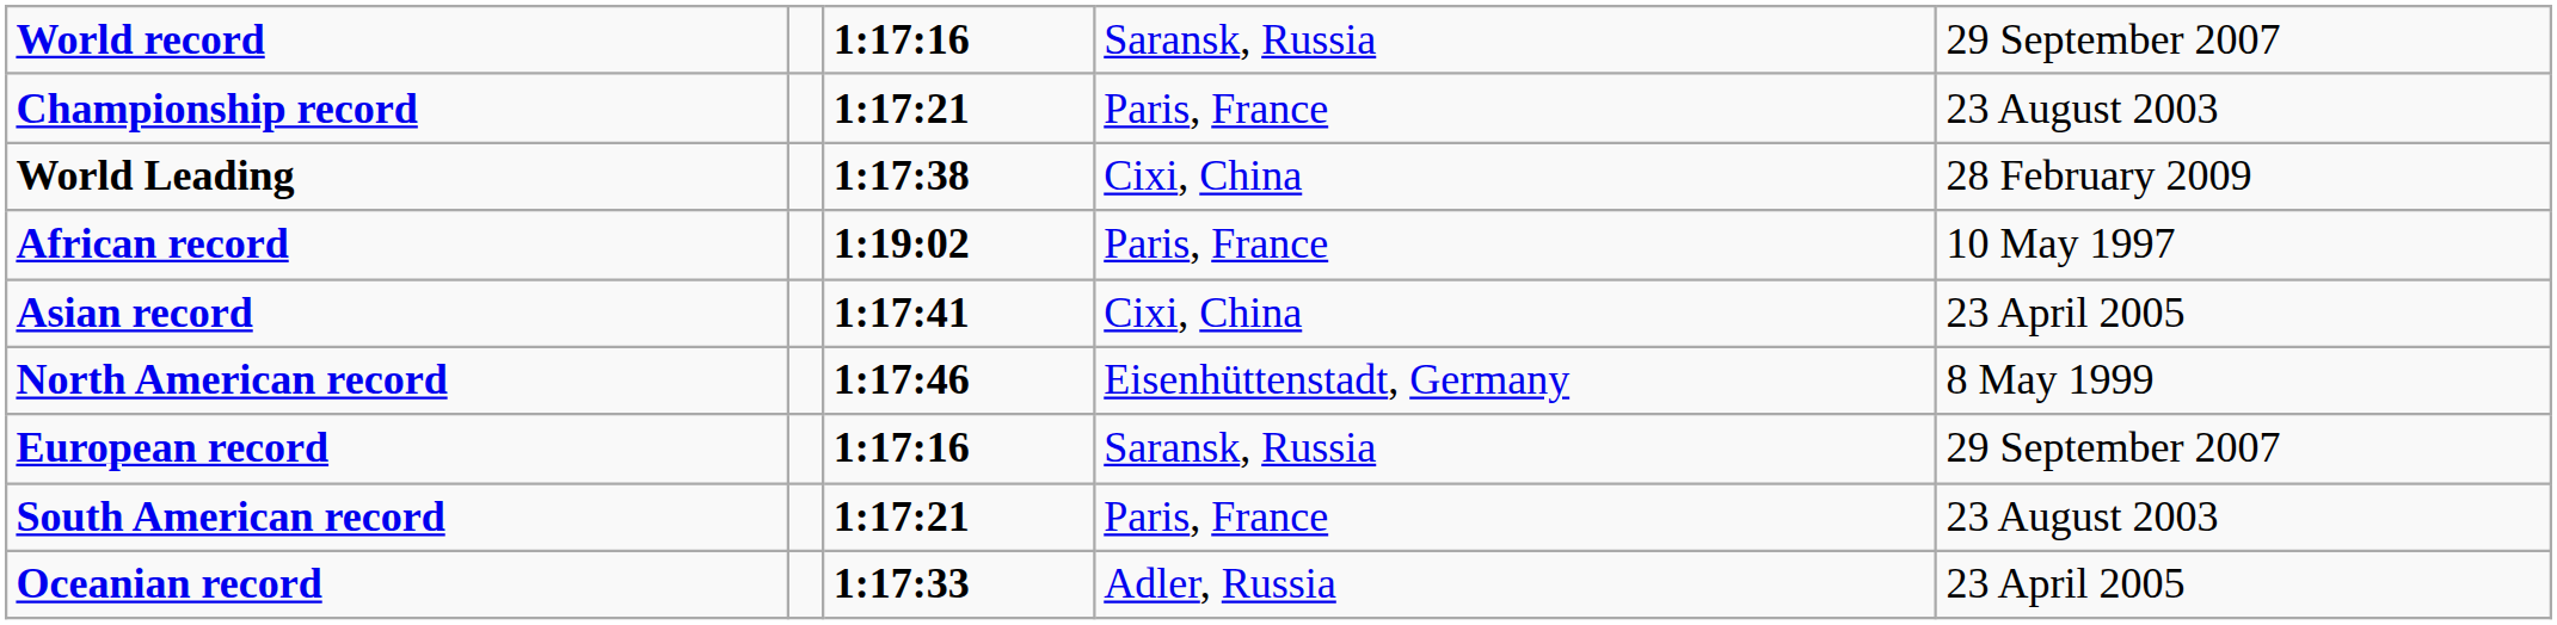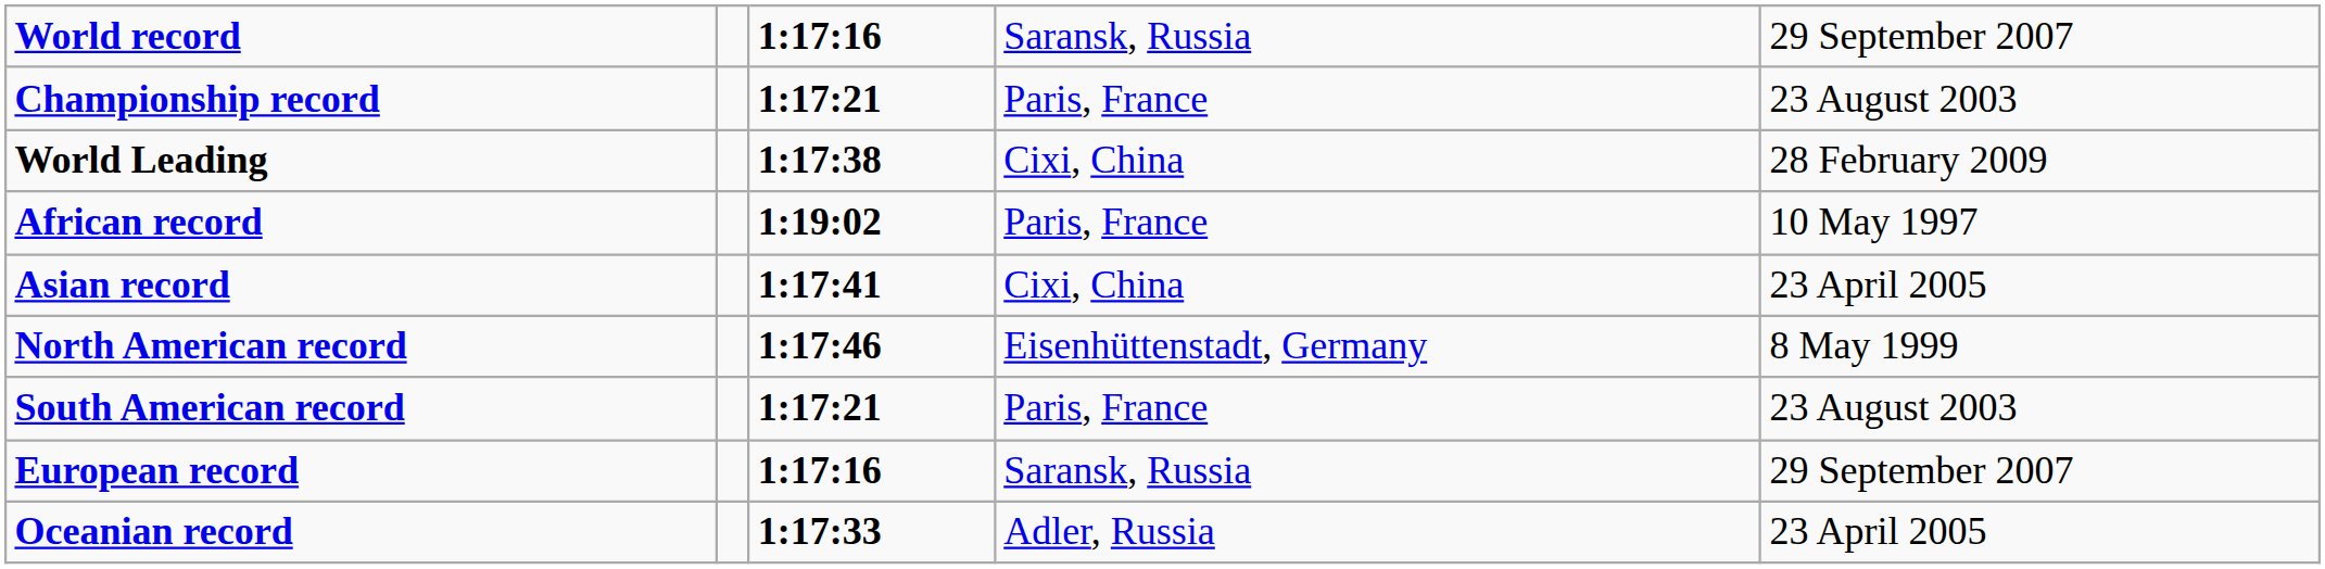 <table class="wikitable" width=75%>
 <tr>
 <td><strong><a href='#'>World record</a></strong></td>
 <td></td>
 <td><strong>1:17:16</strong></td>
 <td><a href='#'>Saransk</a>, <a href='#'>Russia</a></td>
 <td>29 September 2007</td>
 </tr>
 <tr>
 <td><strong><a href='#'>Championship record</a></strong></td>
 <td></td>
 <td><strong>1:17:21</strong></td>
 <td><a href='#'>Paris</a>, <a href='#'>France</a></td>
 <td>23 August 2003</td>
 </tr>
 <tr>
 <td><strong>World Leading</strong></td>
 <td></td>
 <td><strong>1:17:38</strong></td>
 <td><a href='#'>Cixi</a>, <a href='#'>China</a></td>
 <td>28 February 2009</td>
 </tr>
 <tr>
 <td><strong><a href='#'>African record</a></strong></td>
 <td></td>
 <td><strong>1:19:02</strong></td>
 <td><a href='#'>Paris</a>, <a href='#'>France</a></td>
 <td>10 May 1997</td>
 </tr>
 <tr>
 <td><strong><a href='#'>Asian record</a></strong></td>
 <td></td>
 <td><strong>1:17:41</strong></td>
 <td><a href='#'>Cixi</a>, <a href='#'>China</a></td>
 <td>23 April 2005</td>
 </tr>
 <tr>
 <td><strong><a href='#'>North American record</a></strong></td>
 <td></td>
 <td><strong>1:17:46</strong></td>
 <td><a href='#'>Eisenhüttenstadt</a>, <a href='#'>Germany</a></td>
 <td>8 May 1999</td>
 </tr>
 <tr>
+<td><strong><a href='#'>South American record</a></strong></td>
+<td></td>
+<td><strong>1:17:21</strong></td>
+<td><a href='#'>Paris</a>, <a href='#'>France</a></td>
+<td>23 August 2003</td>
+</tr>
+<tr>
 <td><strong><a href='#'>European record</a></strong></td>
 <td></td>
 <td><strong>1:17:16</strong></td>
 <td><a href='#'>Saransk</a>, <a href='#'>Russia</a></td>
 <td>29 September 2007</td>
-</tr>
-<tr>
-<td><strong><a href='#'>South American record</a></strong></td>
-<td></td>
-<td><strong>1:17:21</strong></td>
-<td><a href='#'>Paris</a>, <a href='#'>France</a></td>
-<td>23 August 2003</td>
 </tr>
 <tr>
 <td><strong><a href='#'>Oceanian record</a></strong></td>
 <td></td>
 <td><strong>1:17:33</strong></td>
 <td><a href='#'>Adler</a>, <a href='#'>Russia</a></td>
 <td>23 April 2005</td>
 </tr>
 </table>
